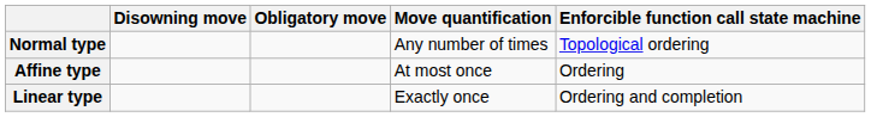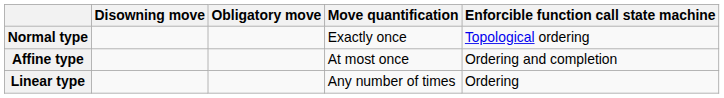 <table class="wikitable">
 <tr>
 <th></th>
 <th>Disowning move</th>
 <th>Obligatory move</th>
 <th>Move quantification</th>
 <th>Enforcible function call state machine</th>
 </tr>
 <tr>
 <th>Normal type</th>
 <td></td>
 <td></td>
-<td>Any number of times</td>
+<td>Exactly once</td>
 <td><a href='#'>Topological</a> ordering</td>
 </tr>
 <tr>
 <th>Affine type</th>
 <td></td>
 <td></td>
 <td>At most once</td>
-<td>Ordering</td>
+<td>Ordering and completion</td>
 </tr>
 <tr>
 <th>Linear type</th>
 <td></td>
 <td></td>
-<td>Exactly once</td>
-<td>Ordering and completion</td>
+<td>Any number of times</td>
+<td>Ordering</td>
 </tr>
 </table>
